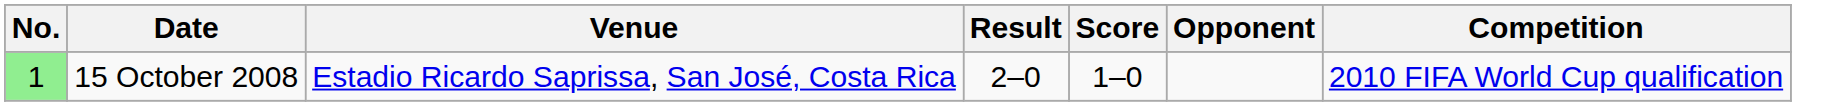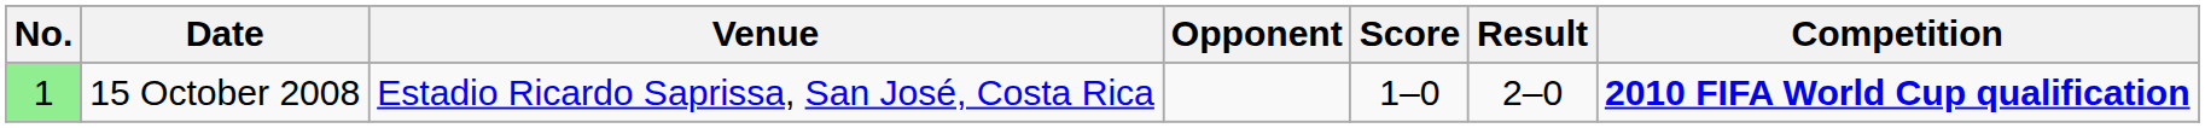 <table class="wikitable sortable">
 <tr>
 <th scope="col">No.</th>
 <th scope="col">Date</th>
 <th scope="col">Venue</th>
+<th scope="col">Opponent</th>
+<th scope="col">Score</th>
 <th scope="col">Result</th>
-<th scope="col">Score</th>
-<th scope="col">Opponent</th>
 <th scope="col">Competition</th>
 </tr>
 <tr>
 <td align="center" style="background: lightgreen;">1</td>
 <td>15 October 2008</td>
 <td><a href='#'>Estadio Ricardo Saprissa</a>, <a href='#'>San José, Costa Rica</a></td>
+<td></td>
+<td align="center">1–0</td>
 <td align="center">2–0</td>
-<td align="center">1–0</td>
-<td></td>
-<td><a href='#'>2010 FIFA World Cup qualification</a></td>
+<td><strong><a href='#'>2010 FIFA World Cup qualification</a></strong></td>
 </tr>
 </table>
